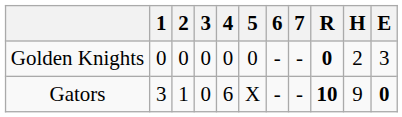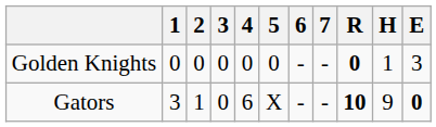 <table align = right border="2" cellpadding="4" cellspacing="0" style="margin: 1em 1em 1em 1em; background: #F9F9F9; border: 1px #aaa solid; border-collapse: collapse;">
 <tr align=center style="background: #F2F2F2;">
 <th></th>
 <th>1</th>
 <th>2</th>
 <th>3</th>
 <th>4</th>
 <th>5</th>
 <th>6</th>
 <th>7</th>
 <th>R</th>
 <th>H</th>
 <th>E</th>
 </tr>
 <tr align=center>
 <td>Golden Knights</td>
 <td>0</td>
 <td>0</td>
 <td>0</td>
 <td>0</td>
 <td>0</td>
 <td>-</td>
 <td>-</td>
 <td><strong>0</strong></td>
-<td>2</td>
+<td>1</td>
 <td>3</td>
 </tr>
 <tr align=center>
 <td>Gators</td>
 <td>3</td>
 <td>1</td>
 <td>0</td>
 <td>6</td>
 <td>X</td>
 <td>-</td>
 <td>-</td>
 <td><strong>10</strong></td>
 <td>9</td>
 <td><strong>0</strong></td>
 </tr>
 </table>
